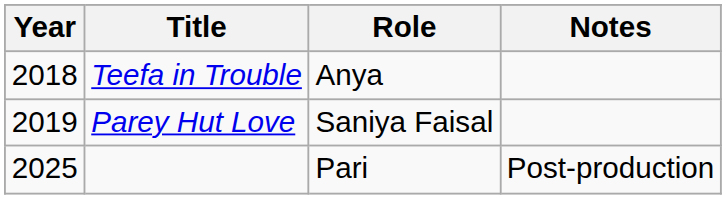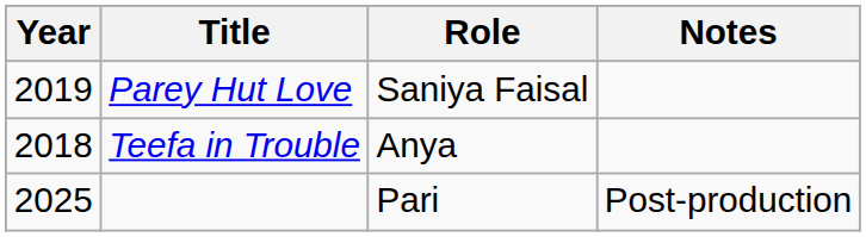 <table class="wikitable">
 <tr>
 <th>Year</th>
 <th>Title</th>
 <th>Role</th>
 <th>Notes</th>
 </tr>
 <tr>
+<td>2019</td>
+<td><em><a href='#'>Parey Hut Love</a></em></td>
+<td>Saniya Faisal</td>
+<td></td>
+</tr>
+<tr>
 <td>2018</td>
 <td><em><a href='#'>Teefa in Trouble</a></em></td>
 <td>Anya</td>
-<td></td>
-</tr>
-<tr>
-<td>2019</td>
-<td><em><a href='#'>Parey Hut Love</a></em></td>
-<td>Saniya Faisal</td>
 <td></td>
 </tr>
 <tr>
 <td>2025</td>
 <td></td>
 <td>Pari</td>
 <td>Post-production</td>
 </tr>
 </table>
